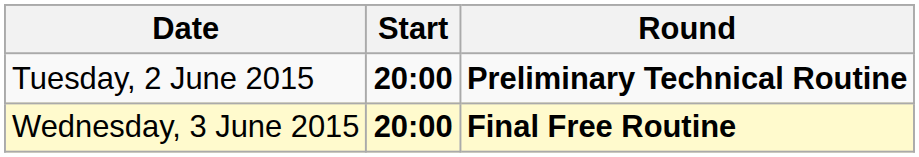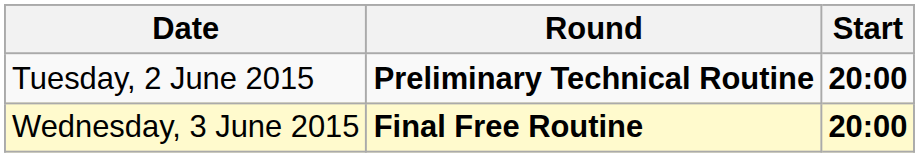 <table class="wikitable">
 <tr>
 <th>Date</th>
+<th>Round</th>
 <th>Start</th>
-<th>Round</th>
 </tr>
 <tr>
 <td>Tuesday, 2 June 2015</td>
+<td><strong>Preliminary Technical Routine</strong></td>
 <td><strong>20:00</strong></td>
-<td><strong>Preliminary Technical Routine</strong></td>
 </tr>
 <tr style="background:lemonchiffon;">
 <td>Wednesday, 3 June 2015</td>
+<td><strong>Final Free Routine</strong></td>
 <td><strong>20:00</strong></td>
-<td><strong>Final Free Routine</strong></td>
 </tr>
 </table>
